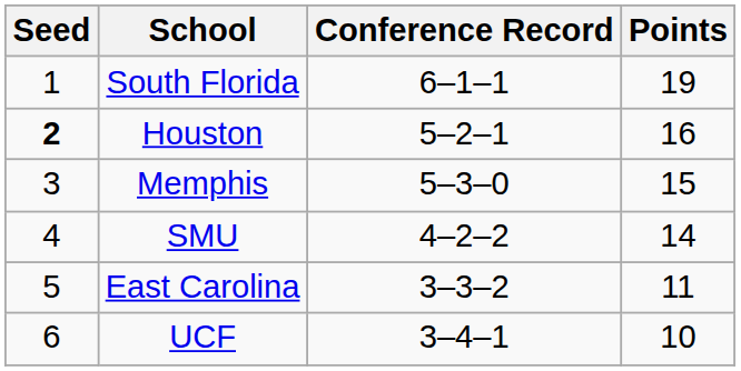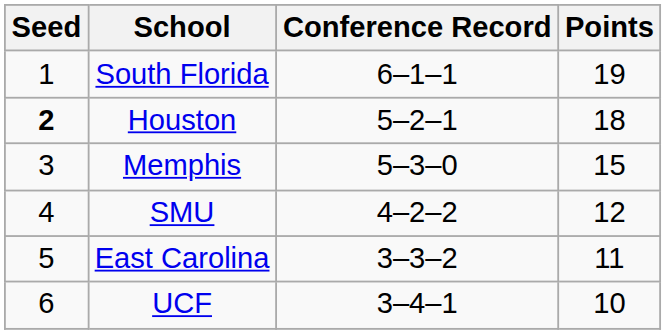 <table class="wikitable" style="text-align:center">
 <tr>
 <th>Seed</th>
 <th>School</th>
 <th>Conference Record</th>
 <th>Points</th>
 </tr>
 <tr>
 <td>1</td>
 <td><a href='#'>South Florida</a></td>
 <td>6–1–1</td>
 <td>19</td>
 </tr>
 <tr>
 <td><strong>2</strong></td>
 <td><a href='#'>Houston</a></td>
 <td>5–2–1</td>
-<td>16</td>
+<td>18</td>
 </tr>
 <tr>
 <td>3</td>
 <td><a href='#'>Memphis</a></td>
 <td>5–3–0</td>
 <td>15</td>
 </tr>
 <tr>
 <td>4</td>
 <td><a href='#'>SMU</a></td>
 <td>4–2–2</td>
-<td>14</td>
+<td>12</td>
 </tr>
 <tr>
 <td>5</td>
 <td><a href='#'>East Carolina</a></td>
 <td>3–3–2</td>
 <td>11</td>
 </tr>
 <tr>
 <td>6</td>
 <td><a href='#'>UCF</a></td>
 <td>3–4–1</td>
 <td>10</td>
 </tr>
 </table>
